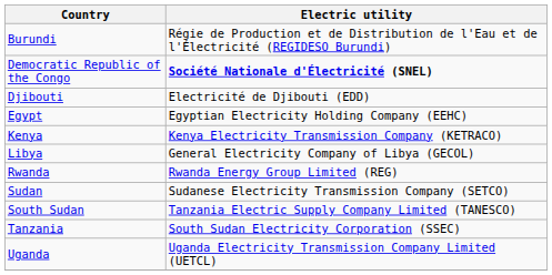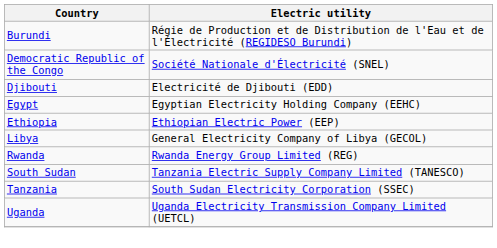 <table class="wikitable sortable">
 <tr>
 <th>Country</th>
 <th>Electric utility</th>
 </tr>
 <tr>
 <td><a href='#'>Burundi</a></td>
 <td Regideso>Régie de Production et de Distribution de l'Eau et de l'Électricité (<a href='#'>REGIDESO Burundi</a>)</td>
 </tr>
 <tr>
 <td><a href='#'>Democratic Republic of the Congo</a></td>
-<td><strong><a href='#'>Société Nationale d'Électricité</a> (SNEL)</strong></td>
+<td><a href='#'>Société Nationale d'Électricité</a> (SNEL)</td>
 </tr>
 <tr>
 <td><a href='#'>Djibouti</a></td>
 <td>Electricité de Djibouti (EDD)</td>
 </tr>
 <tr>
 <td><a href='#'>Egypt</a></td>
 <td>Egyptian Electricity Holding Company (EEHC)</td>
 </tr>
 <tr>
-<td><a href='#'>Kenya</a></td>
-<td><a href='#'>Kenya Electricity Transmission Company</a> (KETRACO)</td>
+<td><a href='#'>Ethiopia</a></td>
+<td><a href='#'>Ethiopian Electric Power</a> (EEP)</td>
 </tr>
 <tr>
 <td><a href='#'>Libya</a></td>
 <td>General Electricity Company of Libya (GECOL)</td>
 </tr>
 <tr>
 <td><a href='#'>Rwanda</a></td>
 <td><a href='#'>Rwanda Energy Group Limited</a> (REG)</td>
-</tr>
-<tr>
-<td><a href='#'>Sudan</a></td>
-<td>Sudanese Electricity Transmission Company (SETCO)</td>
 </tr>
 <tr>
 <td><a href='#'>South Sudan</a></td>
 <td><a href='#'>Tanzania Electric Supply Company Limited</a> (TANESCO)</td>
 </tr>
 <tr>
 <td><a href='#'>Tanzania</a></td>
 <td><a href='#'>South Sudan Electricity Corporation</a> (SSEC)</td>
 </tr>
 <tr>
 <td><a href='#'>Uganda</a></td>
 <td><a href='#'>Uganda Electricity Transmission Company Limited</a> (UETCL)</td>
 </tr>
 <tr>
 </tr>
 </table>
